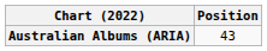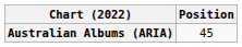 <table class="wikitable plainrowheaders" style="text-align:center">
 <tr>
 <th scope="col">Chart (2022)</th>
 <th scope="col">Position</th>
 </tr>
 <tr>
 <th scope="row">Australian Albums (ARIA)</th>
-<td>43</td>
+<td>45</td>
 </tr>
 </table>
